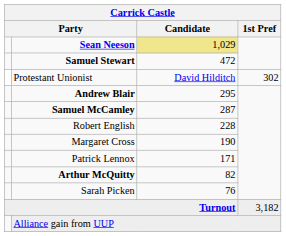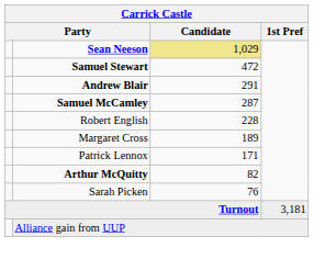 <table class="wikitable">
 <tr>
 <th colspan="4" align="center"><a href='#'>Carrick Castle</a></th>
 </tr>
 <tr>
 <th colspan="2" align="center" width=200>Party</th>
 <th width=150>Candidate</th>
 <th width=60>1st Pref</th>
 </tr>
 <tr>
 <td></td>
 <td align="right"><strong><a href='#'>Sean Neeson</a></strong></td>
 <td align="right" style="background: khaki;">1,029</td>
 </tr>
 <tr>
 <td></td>
 <td align="right"><strong>Samuel Stewart</strong></td>
 <td align="right">472</td>
 </tr>
 <tr>
-<td style="color:inherit;background-color: #FFFFFF"></td>
-<td>Protestant Unionist</td>
-<td align="right"><a href='#'>David Hilditch</a></td>
-<td align="right">302</td>
-</tr>
-<tr>
 <td></td>
 <td align="right"><strong>Andrew Blair</strong></td>
-<td align="right">295</td>
+<td align="right">291</td>
 </tr>
 <tr>
 <td></td>
 <td align="right"><strong>Samuel McCamley</strong></td>
 <td align="right">287</td>
 </tr>
 <tr>
 <td></td>
 <td align="right">Robert English</td>
 <td align="right">228</td>
 </tr>
 <tr>
 <td></td>
 <td align="right">Margaret Cross</td>
-<td align="right">190</td>
+<td align="right">189</td>
 </tr>
 <tr>
 <td></td>
 <td align="right">Patrick Lennox</td>
 <td align="right">171</td>
 </tr>
 <tr>
 <td></td>
 <td align="right"><strong>Arthur McQuitty</strong></td>
 <td align="right">82</td>
 </tr>
 <tr>
 <td></td>
 <td align="right">Sarah Picken</td>
 <td align="right">76</td>
 </tr>
 <tr bgcolor="EEEEEE">
 <td colspan=3 align="right"><strong><a href='#'>Turnout</a></strong></td>
-<td align="right">3,182</td>
+<td align="right">3,181</td>
 </tr>
 <tr>
 <td bgcolor=></td>
 <td colspan=3 bgcolor="EEEEEE"><a href='#'>Alliance</a> gain from <a href='#'>UUP</a></td>
 </tr>
 </table>
